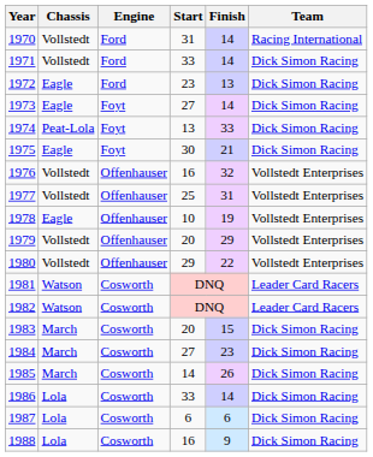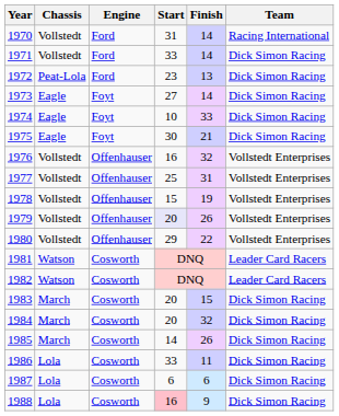 <table class="wikitable" style="font-size: 95%;">
 <tr>
 <th>Year</th>
 <th>Chassis</th>
 <th>Engine</th>
 <th>Start</th>
 <th>Finish</th>
 <th>Team</th>
 </tr>
 <tr>
 <td><a href='#'>1970</a></td>
 <td>Vollstedt</td>
 <td><a href='#'>Ford</a></td>
 <td align=center>31</td>
 <td align=center style="background:#CFCFFF;">14</td>
 <td><a href='#'>Racing International</a></td>
 </tr>
 <tr>
 <td><a href='#'>1971</a></td>
 <td>Vollstedt</td>
 <td><a href='#'>Ford</a></td>
 <td align=center>33</td>
 <td align=center style="background:#CFCFFF;">14</td>
 <td><a href='#'>Dick Simon Racing</a></td>
 </tr>
 <tr>
 <td><a href='#'>1972</a></td>
-<td><a href='#'>Eagle</a></td>
+<td><a href='#'>Peat-Lola</a></td>
 <td><a href='#'>Ford</a></td>
 <td align=center>23</td>
 <td align=center style="background:#CFCFFF;">13</td>
 <td><a href='#'>Dick Simon Racing</a></td>
 </tr>
 <tr>
 <td><a href='#'>1973</a></td>
 <td><a href='#'>Eagle</a></td>
 <td><a href='#'>Foyt</a></td>
 <td align=center>27</td>
 <td align=center style="background:#EFCFFF;">14</td>
 <td><a href='#'>Dick Simon Racing</a></td>
 </tr>
 <tr>
 <td><a href='#'>1974</a></td>
-<td><a href='#'>Peat-Lola</a></td>
+<td><a href='#'>Eagle</a></td>
 <td><a href='#'>Foyt</a></td>
-<td align=center>13</td>
+<td align=center>10</td>
 <td align=center style="background:#EFCFFF;">33</td>
 <td><a href='#'>Dick Simon Racing</a></td>
 </tr>
 <tr>
 <td><a href='#'>1975</a></td>
 <td><a href='#'>Eagle</a></td>
 <td><a href='#'>Foyt</a></td>
 <td align=center>30</td>
 <td align=center style="background:#CFCFFF;">21</td>
 <td><a href='#'>Dick Simon Racing</a></td>
 </tr>
 <tr>
 <td><a href='#'>1976</a></td>
 <td>Vollstedt</td>
 <td><a href='#'>Offenhauser</a></td>
 <td align=center>16</td>
 <td align=center style="background:#EFCFFF;">32</td>
 <td>Vollstedt Enterprises</td>
 </tr>
 <tr>
 <td><a href='#'>1977</a></td>
 <td>Vollstedt</td>
 <td><a href='#'>Offenhauser</a></td>
 <td align=center>25</td>
 <td align=center style="background:#EFCFFF;">31</td>
 <td>Vollstedt Enterprises</td>
 </tr>
 <tr>
 <td><a href='#'>1978</a></td>
-<td><a href='#'>Eagle</a></td>
+<td>Vollstedt</td>
 <td><a href='#'>Offenhauser</a></td>
-<td align=center>10</td>
+<td align=center>15</td>
 <td align=center style="background:#EFCFFF;">19</td>
 <td>Vollstedt Enterprises</td>
 </tr>
 <tr>
 <td><a href='#'>1979</a></td>
 <td>Vollstedt</td>
 <td><a href='#'>Offenhauser</a></td>
-<td align=center>20</td>
-<td align=center style="background:#EFCFFF;">29</td>
+<td align=center style="background: lavender;">20</td>
+<td align=center style="background:#EFCFFF;">26</td>
 <td>Vollstedt Enterprises</td>
 </tr>
 <tr>
 <td><a href='#'>1980</a></td>
 <td>Vollstedt</td>
 <td><a href='#'>Offenhauser</a></td>
 <td align=center>29</td>
 <td align=center style="background:#EFCFFF;">22</td>
 <td>Vollstedt Enterprises</td>
 </tr>
 <tr>
 <td><a href='#'>1981</a></td>
 <td><a href='#'>Watson</a></td>
 <td><a href='#'>Cosworth</a></td>
 <td align=center colspan=2 style="background:#FFCFCF;">DNQ</td>
 <td><a href='#'>Leader Card Racers</a></td>
 </tr>
 <tr>
 <td><a href='#'>1982</a></td>
 <td><a href='#'>Watson</a></td>
 <td><a href='#'>Cosworth</a></td>
 <td align=center colspan=2 style="background:#FFCFCF;">DNQ</td>
 <td><a href='#'>Leader Card Racers</a></td>
 </tr>
 <tr>
 <td><a href='#'>1983</a></td>
 <td><a href='#'>March</a></td>
 <td><a href='#'>Cosworth</a></td>
 <td align=center>20</td>
 <td align=center style="background:#CFCFFF;">15</td>
 <td><a href='#'>Dick Simon Racing</a></td>
 </tr>
 <tr>
 <td><a href='#'>1984</a></td>
 <td><a href='#'>March</a></td>
 <td><a href='#'>Cosworth</a></td>
-<td align=center>27</td>
-<td align=center style="background:#CFCFFF;">23</td>
+<td align=center>20</td>
+<td align=center style="background:#CFCFFF;">32</td>
 <td><a href='#'>Dick Simon Racing</a></td>
 </tr>
 <tr>
 <td><a href='#'>1985</a></td>
 <td><a href='#'>March</a></td>
 <td><a href='#'>Cosworth</a></td>
 <td align=center>14</td>
 <td align=center style="background:#EFCFFF;">26</td>
 <td><a href='#'>Dick Simon Racing</a></td>
 </tr>
 <tr>
 <td><a href='#'>1986</a></td>
 <td><a href='#'>Lola</a></td>
 <td><a href='#'>Cosworth</a></td>
 <td align=center>33</td>
-<td align=center style="background:#CFCFFF;">14</td>
+<td align=center style="background:#CFCFFF;">11</td>
 <td><a href='#'>Dick Simon Racing</a></td>
 </tr>
 <tr>
 <td><a href='#'>1987</a></td>
 <td><a href='#'>Lola</a></td>
 <td><a href='#'>Cosworth</a></td>
 <td align=center>6</td>
 <td align=center style="background:#CFEAFF;">6</td>
 <td><a href='#'>Dick Simon Racing</a></td>
 </tr>
 <tr>
 <td><a href='#'>1988</a></td>
 <td><a href='#'>Lola</a></td>
 <td><a href='#'>Cosworth</a></td>
-<td align=center>16</td>
+<td align=center style="background: pink;">16</td>
 <td align=center style="background:#CFEAFF;">9</td>
 <td><a href='#'>Dick Simon Racing</a></td>
 </tr>
 </table>
